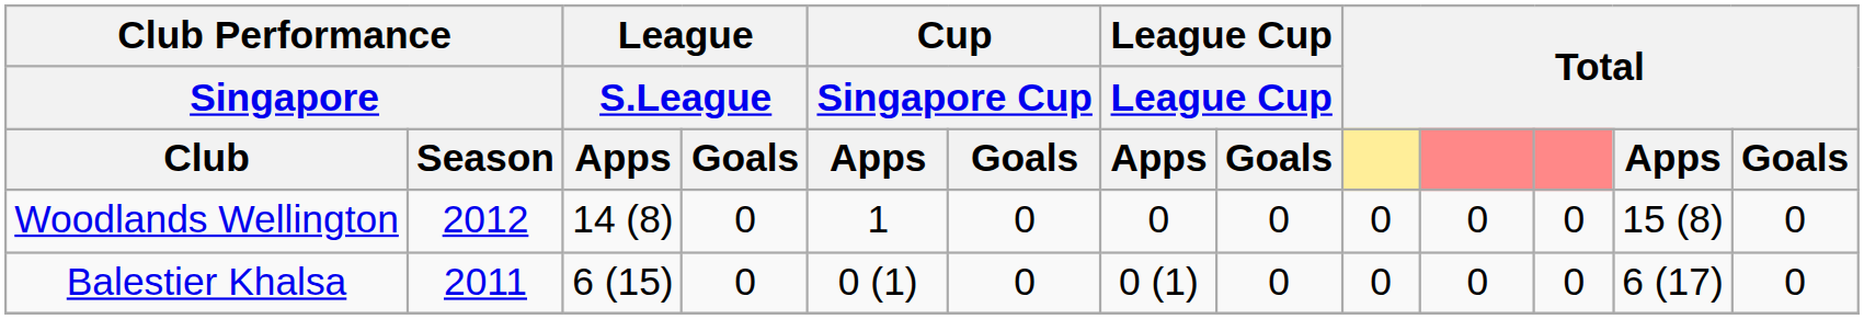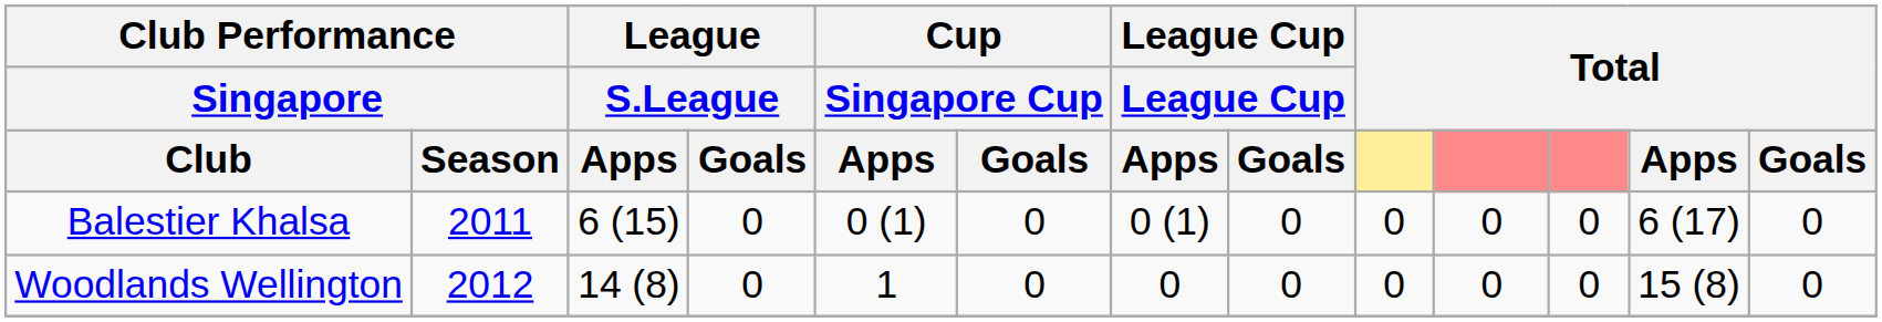 <table class="wikitable" style="text-align:center;">
 <tr>
 <th colspan="2">Club Performance</th>
 <th colspan="2">League</th>
 <th colspan="2">Cup</th>
 <th colspan="2">League Cup</th>
 <th colspan="5" rowspan="2">Total</th>
 </tr>
 <tr>
 <th colspan="2"><a href='#'>Singapore</a></th>
 <th colspan="2"><a href='#'>S.League</a></th>
 <th colspan="2"><a href='#'>Singapore Cup</a></th>
 <th colspan="2"><a href='#'>League Cup</a></th>
 </tr>
 <tr>
 <th>Club</th>
 <th>Season</th>
 <th>Apps</th>
 <th>Goals</th>
 <th>Apps</th>
 <th>Goals</th>
 <th>Apps</th>
 <th>Goals</th>
 <th style="width:25px; background:#fe9;"></th>
 <th style="width:40px; background:#ff8888;"></th>
 <th style="width:25px; background:#ff8888;"></th>
 <th>Apps</th>
 <th>Goals</th>
 </tr>
 <tr>
+<td rowspan="1"><a href='#'>Balestier Khalsa</a></td>
+<td><a href='#'>2011</a></td>
+<td>6 (15)</td>
+<td>0</td>
+<td>0 (1)</td>
+<td>0</td>
+<td>0 (1)</td>
+<td>0</td>
+<td>0</td>
+<td>0</td>
+<td>0</td>
+<td>6 (17)</td>
+<td>0</td>
+</tr>
+<tr>
 <td rowspan="1"><a href='#'>Woodlands Wellington</a></td>
 <td><a href='#'>2012</a></td>
 <td>14 (8)</td>
 <td>0</td>
 <td>1</td>
 <td>0</td>
 <td>0</td>
 <td>0</td>
 <td>0</td>
 <td>0</td>
 <td>0</td>
 <td>15 (8)</td>
 <td>0</td>
 </tr>
 <tr>
-<td rowspan="1"><a href='#'>Balestier Khalsa</a></td>
-<td><a href='#'>2011</a></td>
-<td>6 (15)</td>
-<td>0</td>
-<td>0 (1)</td>
-<td>0</td>
-<td>0 (1)</td>
-<td>0</td>
-<td>0</td>
-<td>0</td>
-<td>0</td>
-<td>6 (17)</td>
-<td>0</td>
-</tr>
-<tr>
 </tr>
 </table>
